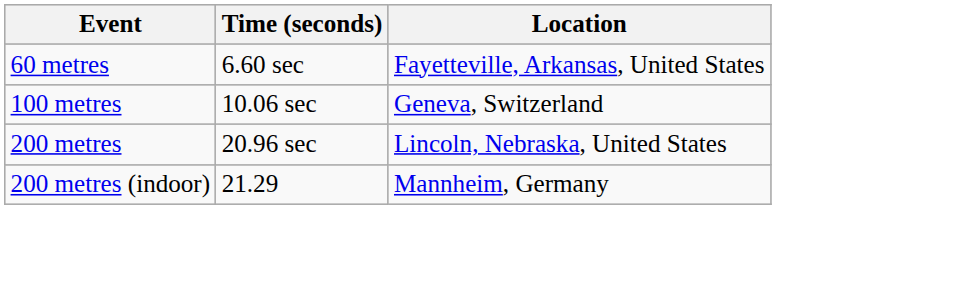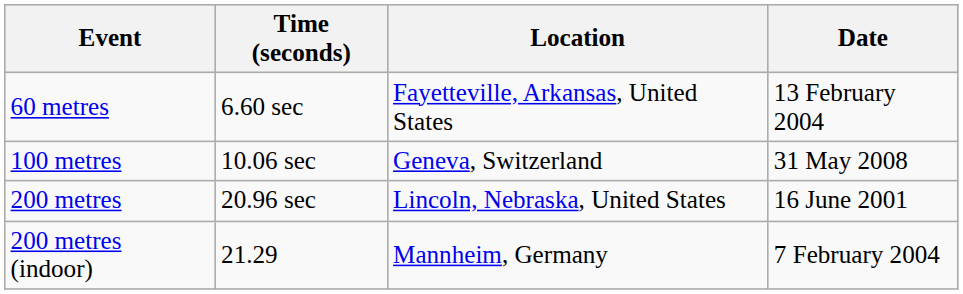 <table class="wikitable">
 <tr>
 <th>Event</th>
 <th>Time (seconds)</th>
 <th>Location</th>
+<th>Date</th>
 </tr>
 <tr>
 <td><a href='#'>60 metres</a></td>
 <td>6.60 sec</td>
 <td><a href='#'>Fayetteville, Arkansas</a>, United States</td>
+<td>13 February 2004</td>
 </tr>
 <tr>
 <td><a href='#'>100 metres</a></td>
 <td>10.06 sec</td>
 <td><a href='#'>Geneva</a>, Switzerland</td>
+<td>31 May 2008</td>
 </tr>
 <tr>
 <td><a href='#'>200 metres</a></td>
 <td>20.96 sec</td>
 <td><a href='#'>Lincoln, Nebraska</a>, United States</td>
+<td>16 June 2001</td>
 </tr>
 <tr>
 <td><a href='#'>200 metres</a> (indoor)</td>
 <td>21.29</td>
 <td><a href='#'>Mannheim</a>, Germany</td>
+<td>7 February 2004</td>
 </tr>
 </table>
